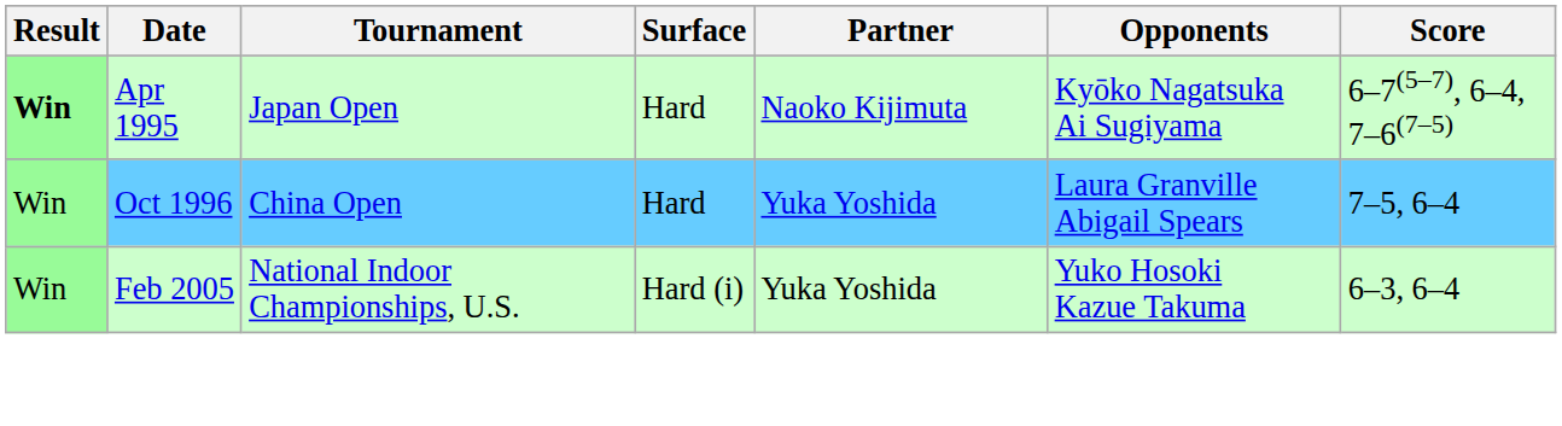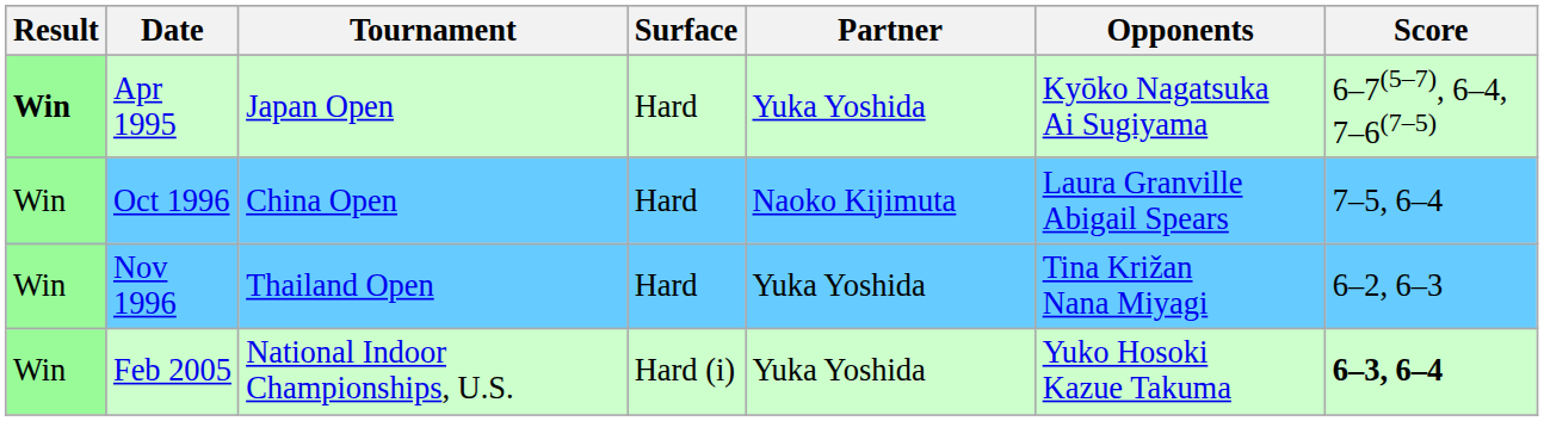 <table class="sortable wikitable">
 <tr>
 <th style="width:40px">Result</th>
 <th style="width:60px">Date</th>
 <th style="width:190px">Tournament</th>
 <th style="width:50px">Surface</th>
 <th style="width:140px">Partner</th>
 <th style="width:140px">Opponents</th>
 <th style="width:100px" class="unsortable">Score</th>
 </tr>
 <tr style="background:#cfc;">
 <td style="background:#98fb98;"><strong>Win</strong></td>
 <td><a href='#'>Apr 1995</a></td>
 <td><a href='#'>Japan Open</a></td>
 <td>Hard</td>
-<td> <a href='#'>Naoko Kijimuta</a></td>
+<td> <a href='#'>Yuka Yoshida</a></td>
 <td> <a href='#'>Kyōko Nagatsuka</a> <br>  <a href='#'>Ai Sugiyama</a></td>
 <td>6–7<sup>(5–7)</sup>, 6–4, 7–6<sup>(7–5)</sup></td>
 </tr>
 <tr style="background:#6cf;">
 <td style="background:#98fb98;">Win</td>
 <td><a href='#'>Oct 1996</a></td>
 <td><a href='#'>China Open</a></td>
 <td>Hard</td>
-<td> <a href='#'>Yuka Yoshida</a></td>
+<td> <a href='#'>Naoko Kijimuta</a></td>
 <td> <a href='#'>Laura Granville</a> <br>  <a href='#'>Abigail Spears</a></td>
 <td>7–5, 6–4</td>
+</tr>
+<tr style="background:#6cf;">
+<td style="background:#98fb98;">Win</td>
+<td><a href='#'>Nov 1996</a></td>
+<td><a href='#'>Thailand Open</a></td>
+<td>Hard</td>
+<td> Yuka Yoshida</td>
+<td> <a href='#'>Tina Križan</a> <br>  <a href='#'>Nana Miyagi</a></td>
+<td>6–2, 6–3</td>
 </tr>
 <tr style="background:#cfc;">
 <td style="background:#98fb98;">Win</td>
 <td><a href='#'>Feb 2005</a></td>
 <td><a href='#'>National Indoor Championships</a>, U.S.</td>
 <td>Hard (i)</td>
 <td> Yuka Yoshida</td>
 <td> <a href='#'>Yuko Hosoki</a> <br>  <a href='#'>Kazue Takuma</a></td>
-<td>6–3, 6–4</td>
+<td><strong>6–3, 6–4</strong></td>
 </tr>
 </table>
